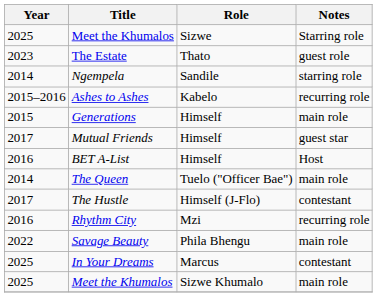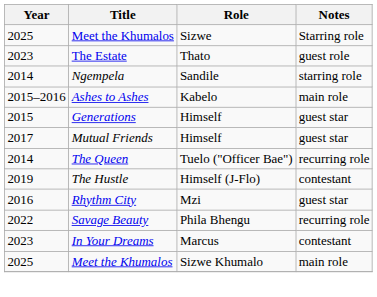 <table class="wikitable sortable">
 <tr>
 <th>Year</th>
 <th>Title</th>
 <th>Role</th>
 <th class="unsortable">Notes</th>
 </tr>
 <tr>
 <td>2025</td>
 <td><a href='#'>Meet the Khumalos</a></td>
 <td>Sizwe</td>
 <td>Starring role</td>
 </tr>
 <tr>
 <td>2023</td>
 <td><a href='#'>The Estate</a></td>
 <td>Thato</td>
 <td>guest role</td>
 </tr>
 <tr>
 <td>2014</td>
 <td><em>Ngempela</em></td>
 <td>Sandile</td>
 <td>starring role</td>
 </tr>
 <tr>
 <td>2015–2016</td>
 <td><em><a href='#'>Ashes to Ashes</a></em></td>
 <td>Kabelo</td>
-<td>recurring role</td>
+<td>main role</td>
 </tr>
 <tr>
 <td>2015</td>
 <td><em><a href='#'>Generations</a></em></td>
 <td>Himself</td>
-<td>main role</td>
+<td>guest star</td>
 </tr>
 <tr>
 <td>2017</td>
 <td><em>Mutual Friends</em></td>
 <td>Himself</td>
 <td>guest star</td>
 </tr>
 <tr>
-<td>2016</td>
-<td><em>BET A-List</em></td>
-<td>Himself</td>
-<td>Host</td>
-</tr>
-<tr>
 <td>2014</td>
 <td><em><a href='#'>The Queen</a></em></td>
 <td>Tuelo ("Officer Bae")</td>
-<td>main role</td>
+<td>recurring role</td>
 </tr>
 <tr>
-<td>2017</td>
+<td>2019</td>
 <td><em>The Hustle</em></td>
 <td>Himself (J-Flo)</td>
 <td>contestant</td>
 </tr>
 <tr>
 <td>2016</td>
 <td><em><a href='#'>Rhythm City</a></em></td>
 <td>Mzi</td>
-<td>recurring role</td>
+<td>guest star</td>
 </tr>
 <tr>
 <td>2022</td>
 <td><em><a href='#'>Savage Beauty</a></em></td>
 <td>Phila Bhengu</td>
-<td>main role</td>
+<td>recurring role</td>
 </tr>
 <tr>
-<td>2025</td>
+<td>2023</td>
 <td><em><a href='#'>In Your Dreams</a></em></td>
 <td>Marcus</td>
 <td>contestant</td>
 </tr>
 <tr>
 <td>2025</td>
 <td><em><a href='#'>Meet the Khumalos</a></em></td>
 <td>Sizwe Khumalo</td>
 <td>main role</td>
 </tr>
 <tr>
 </tr>
 </table>
